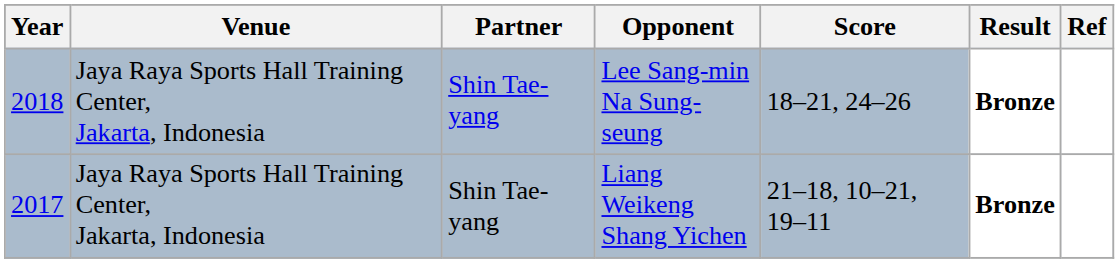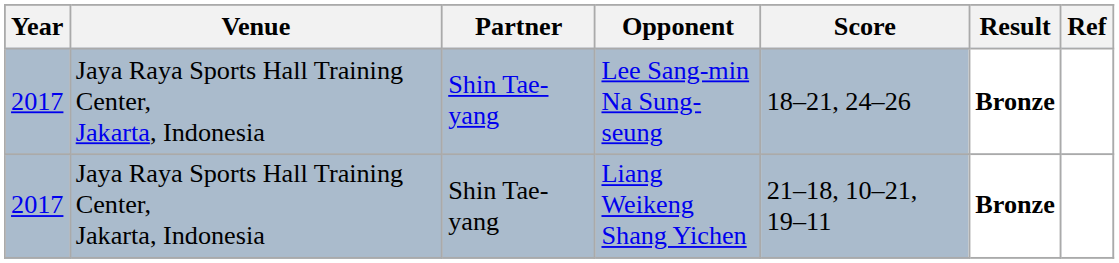 <table class="sortable wikitable" style="font-size: 90%;">
 <tr>
 <th>Year</th>
 <th>Venue</th>
 <th>Partner</th>
 <th>Opponent</th>
 <th>Score</th>
 <th>Result</th>
 <th>Ref</th>
 </tr>
 <tr style="background:#AABBCC">
-<td align="center"><a href='#'>2018</a></td>
+<td align="center"><a href='#'>2017</a></td>
 <td align="left">Jaya Raya Sports Hall Training Center,<br><a href='#'>Jakarta</a>, Indonesia</td>
 <td align="left"> <a href='#'>Shin Tae-yang</a></td>
 <td align="left"> <a href='#'>Lee Sang-min</a><br> <a href='#'>Na Sung-seung</a></td>
 <td align="left">18–21, 24–26</td>
 <td style="text-align:left; background:white"> <strong>Bronze</strong></td>
 <td style="text-align:center; background:white"></td>
 </tr>
 <tr style="background:#AABBCC">
 <td align="center"><a href='#'>2017</a></td>
 <td align="left">Jaya Raya Sports Hall Training Center,<br>Jakarta, Indonesia</td>
 <td align="left"> Shin Tae-yang</td>
 <td align="left"> <a href='#'>Liang Weikeng</a><br> <a href='#'>Shang Yichen</a></td>
 <td align="left">21–18, 10–21, 19–11</td>
 <td style="text-align:left; background:white"> <strong>Bronze</strong></td>
 <td style="text-align:center; background:white"></td>
 </tr>
 </table>
